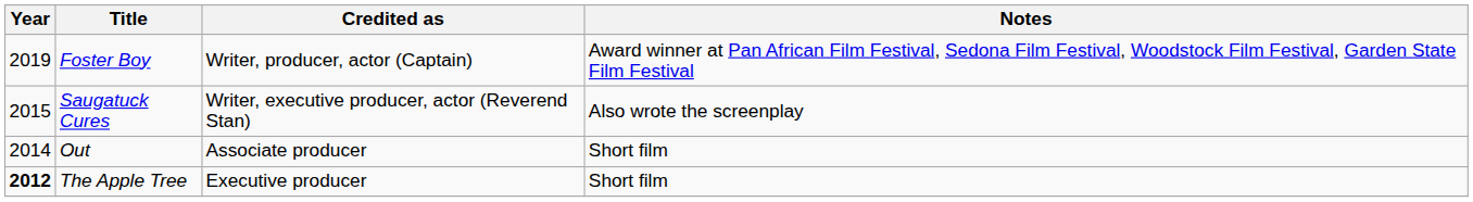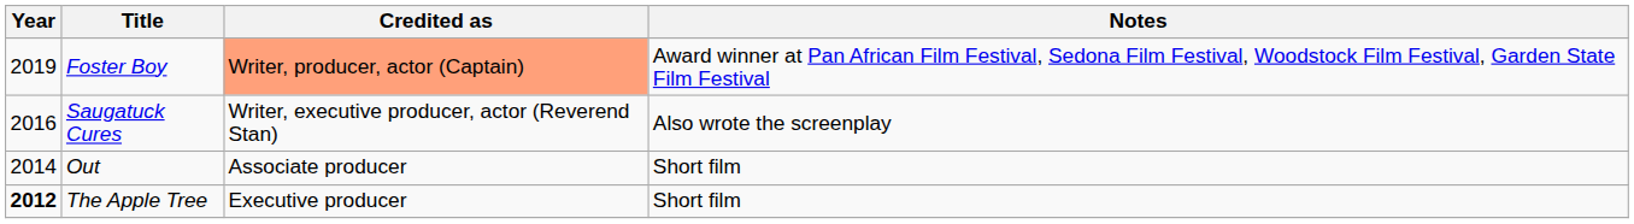 <table class="wikitable">
 <tr style="background:#ccc; text-align:center;">
 <th scope="col">Year</th>
 <th scope="col">Title</th>
 <th scope="col">Credited as</th>
 <th scope="col">Notes</th>
 </tr>
 <tr>
 <td>2019</td>
 <td><em><a href='#'>Foster Boy</a></em></td>
-<td>Writer, producer, actor (Captain)</td>
+<td style="background: lightsalmon;">Writer, producer, actor (Captain)</td>
 <td>Award winner at <a href='#'>Pan African Film Festival</a>, <a href='#'>Sedona Film Festival</a>, <a href='#'>Woodstock Film Festival</a>, <a href='#'>Garden State Film Festival</a></td>
 </tr>
 <tr>
-<td>2015</td>
+<td>2016</td>
 <td><em><a href='#'>Saugatuck Cures</a></em></td>
 <td>Writer, executive producer, actor (Reverend Stan)</td>
 <td>Also wrote the screenplay</td>
 </tr>
 <tr>
 <td>2014</td>
 <td><em>Out</em></td>
 <td>Associate producer</td>
 <td>Short film</td>
 </tr>
 <tr>
 <td><strong>2012</strong></td>
 <td><em>The Apple Tree</em></td>
 <td>Executive producer</td>
 <td>Short film</td>
 </tr>
 <tr>
 </tr>
 </table>
